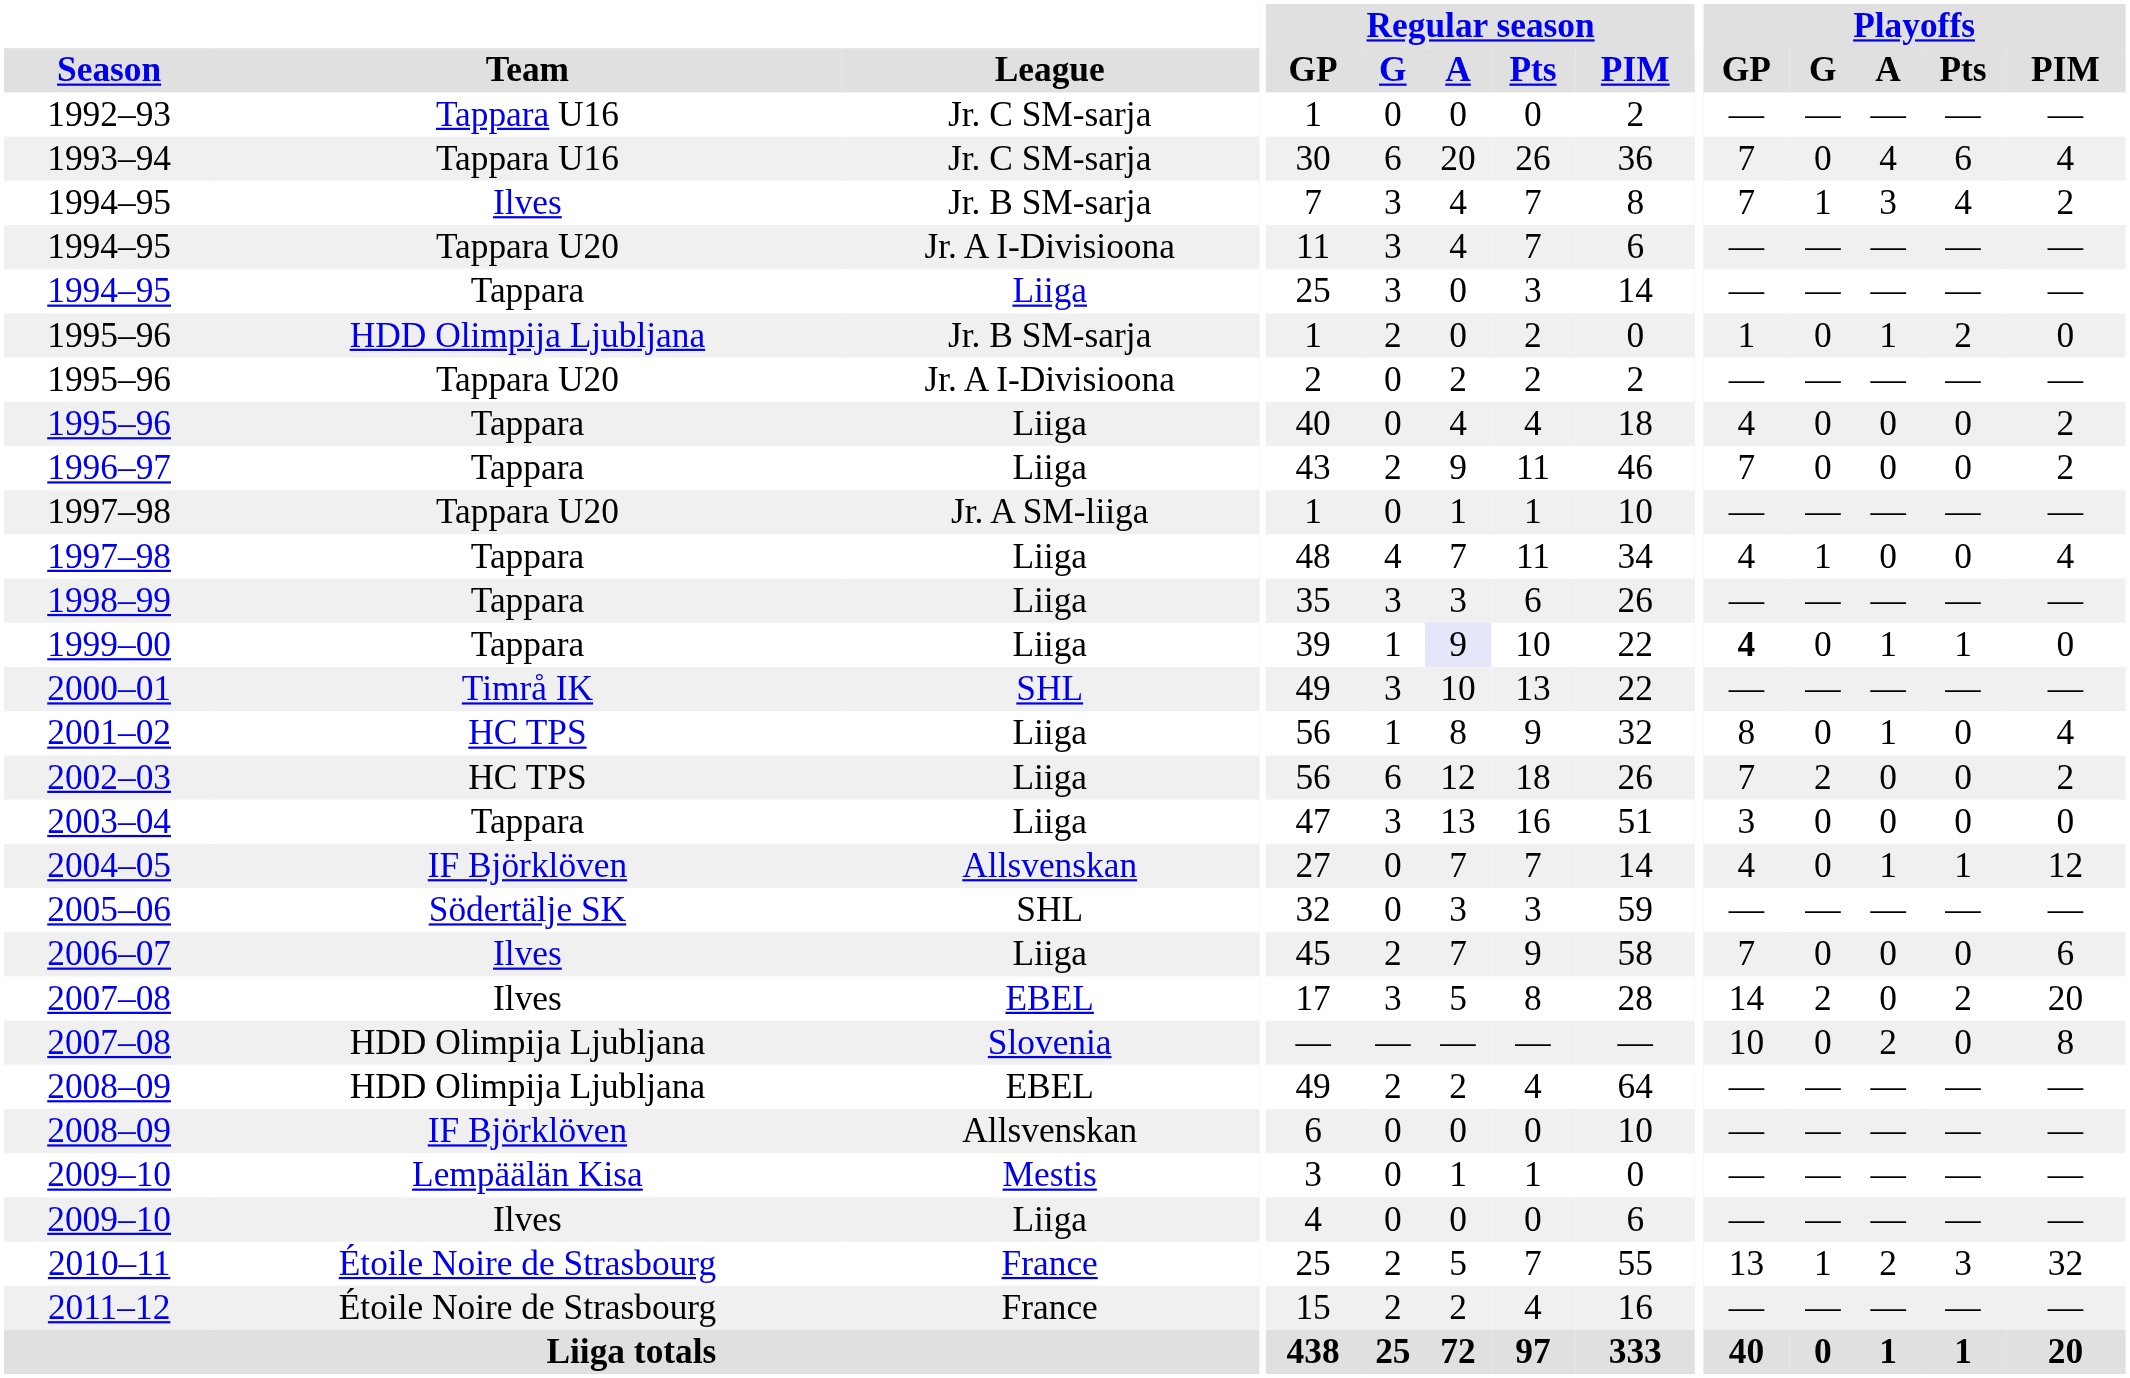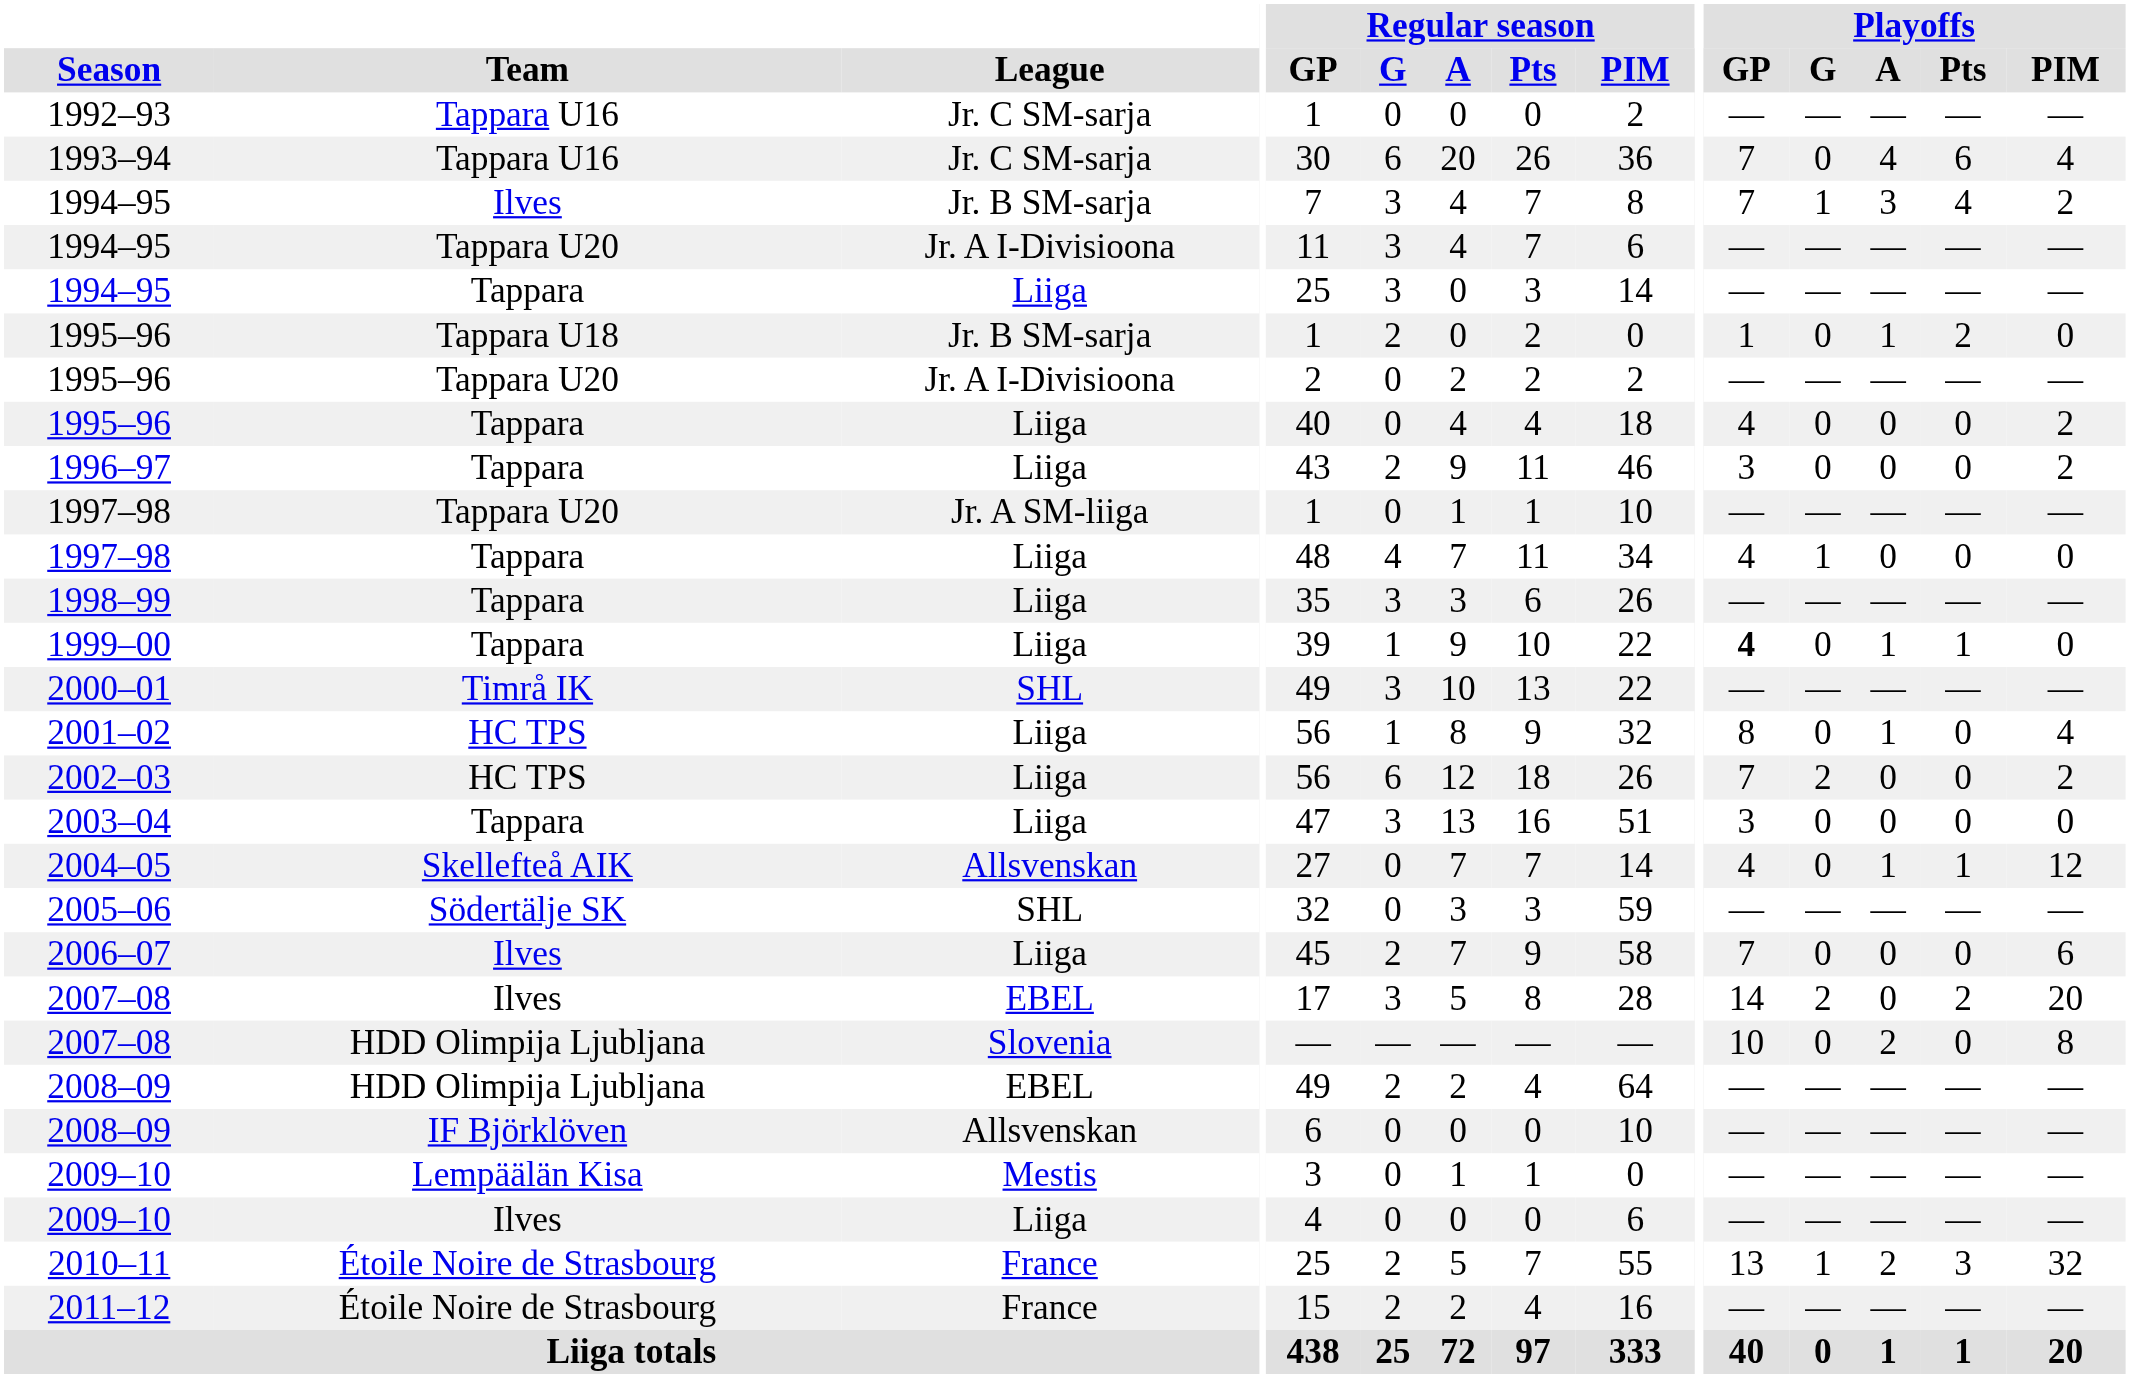 <table border="0" cellpadding="1" cellspacing="0" style="text-align:center; width:60em">
 <tr bgcolor="#e0e0e0">
 <th colspan="3" bgcolor="#ffffff"></th>
 <th rowspan="99" bgcolor="#ffffff"></th>
 <th colspan="5"><a href='#'>Regular season</a></th>
 <th rowspan="99" bgcolor="#ffffff"></th>
 <th colspan="5"><a href='#'>Playoffs</a></th>
 </tr>
 <tr bgcolor="#e0e0e0">
 <th><a href='#'>Season</a></th>
 <th>Team</th>
 <th>League</th>
 <th>GP</th>
 <th><a href='#'>G</a></th>
 <th><a href='#'>A</a></th>
 <th><a href='#'>Pts</a></th>
 <th><a href='#'>PIM</a></th>
 <th>GP</th>
 <th>G</th>
 <th>A</th>
 <th>Pts</th>
 <th>PIM</th>
 </tr>
 <tr>
 <td>1992–93</td>
 <td><a href='#'>Tappara</a> U16</td>
 <td>Jr. C SM-sarja</td>
 <td>1</td>
 <td>0</td>
 <td>0</td>
 <td>0</td>
 <td>2</td>
 <td>—</td>
 <td>—</td>
 <td>—</td>
 <td>—</td>
 <td>—</td>
 </tr>
 <tr bgcolor="#f0f0f0">
 <td>1993–94</td>
 <td>Tappara U16</td>
 <td>Jr. C SM-sarja</td>
 <td>30</td>
 <td>6</td>
 <td>20</td>
 <td>26</td>
 <td>36</td>
 <td>7</td>
 <td>0</td>
 <td>4</td>
 <td>6</td>
 <td>4</td>
 </tr>
 <tr>
 <td>1994–95</td>
 <td><a href='#'>Ilves</a></td>
 <td>Jr. B SM-sarja</td>
 <td>7</td>
 <td>3</td>
 <td>4</td>
 <td>7</td>
 <td>8</td>
 <td>7</td>
 <td>1</td>
 <td>3</td>
 <td>4</td>
 <td>2</td>
 </tr>
 <tr bgcolor="#f0f0f0">
 <td>1994–95</td>
 <td>Tappara U20</td>
 <td>Jr. A I-Divisioona</td>
 <td>11</td>
 <td>3</td>
 <td>4</td>
 <td>7</td>
 <td>6</td>
 <td>—</td>
 <td>—</td>
 <td>—</td>
 <td>—</td>
 <td>—</td>
 </tr>
 <tr>
 <td><a href='#'>1994–95</a></td>
 <td>Tappara</td>
 <td><a href='#'>Liiga</a></td>
 <td>25</td>
 <td>3</td>
 <td>0</td>
 <td>3</td>
 <td>14</td>
 <td>—</td>
 <td>—</td>
 <td>—</td>
 <td>—</td>
 <td>—</td>
 </tr>
 <tr bgcolor="#f0f0f0">
 <td>1995–96</td>
-<td><a href='#'>HDD Olimpija Ljubljana</a></td>
+<td>Tappara U18</td>
 <td>Jr. B SM-sarja</td>
 <td>1</td>
 <td>2</td>
 <td>0</td>
 <td>2</td>
 <td>0</td>
 <td>1</td>
 <td>0</td>
 <td>1</td>
 <td>2</td>
 <td>0</td>
 </tr>
 <tr>
 <td>1995–96</td>
 <td>Tappara U20</td>
 <td>Jr. A I-Divisioona</td>
 <td>2</td>
 <td>0</td>
 <td>2</td>
 <td>2</td>
 <td>2</td>
 <td>—</td>
 <td>—</td>
 <td>—</td>
 <td>—</td>
 <td>—</td>
 </tr>
 <tr bgcolor="#f0f0f0">
 <td><a href='#'>1995–96</a></td>
 <td>Tappara</td>
 <td>Liiga</td>
 <td>40</td>
 <td>0</td>
 <td>4</td>
 <td>4</td>
 <td>18</td>
 <td>4</td>
 <td>0</td>
 <td>0</td>
 <td>0</td>
 <td>2</td>
 </tr>
 <tr>
 <td><a href='#'>1996–97</a></td>
 <td>Tappara</td>
 <td>Liiga</td>
 <td>43</td>
 <td>2</td>
 <td>9</td>
 <td>11</td>
 <td>46</td>
-<td>7</td>
+<td>3</td>
 <td>0</td>
 <td>0</td>
 <td>0</td>
 <td>2</td>
 </tr>
 <tr bgcolor="#f0f0f0">
 <td>1997–98</td>
 <td>Tappara U20</td>
 <td>Jr. A SM-liiga</td>
 <td>1</td>
 <td>0</td>
 <td>1</td>
 <td>1</td>
 <td>10</td>
 <td>—</td>
 <td>—</td>
 <td>—</td>
 <td>—</td>
 <td>—</td>
 </tr>
 <tr>
 <td><a href='#'>1997–98</a></td>
 <td>Tappara</td>
 <td>Liiga</td>
 <td>48</td>
 <td>4</td>
 <td>7</td>
 <td>11</td>
 <td>34</td>
 <td>4</td>
 <td>1</td>
 <td>0</td>
 <td>0</td>
-<td>4</td>
+<td>0</td>
 </tr>
 <tr bgcolor="#f0f0f0">
 <td><a href='#'>1998–99</a></td>
 <td>Tappara</td>
 <td>Liiga</td>
 <td>35</td>
 <td>3</td>
 <td>3</td>
 <td>6</td>
 <td>26</td>
 <td>—</td>
 <td>—</td>
 <td>—</td>
 <td>—</td>
 <td>—</td>
 </tr>
 <tr>
 <td><a href='#'>1999–00</a></td>
 <td>Tappara</td>
 <td>Liiga</td>
 <td>39</td>
 <td>1</td>
-<td style="background: lavender;">9</td>
+<td>9</td>
 <td>10</td>
 <td>22</td>
 <td><strong>4</strong></td>
 <td>0</td>
 <td>1</td>
 <td>1</td>
 <td>0</td>
 </tr>
 <tr bgcolor="#f0f0f0">
 <td><a href='#'>2000–01</a></td>
 <td><a href='#'>Timrå IK</a></td>
 <td><a href='#'>SHL</a></td>
 <td>49</td>
 <td>3</td>
 <td>10</td>
 <td>13</td>
 <td>22</td>
 <td>—</td>
 <td>—</td>
 <td>—</td>
 <td>—</td>
 <td>—</td>
 </tr>
 <tr>
 <td><a href='#'>2001–02</a></td>
 <td><a href='#'>HC TPS</a></td>
 <td>Liiga</td>
 <td>56</td>
 <td>1</td>
 <td>8</td>
 <td>9</td>
 <td>32</td>
 <td>8</td>
 <td>0</td>
 <td>1</td>
 <td>0</td>
 <td>4</td>
 </tr>
 <tr bgcolor="#f0f0f0">
 <td><a href='#'>2002–03</a></td>
 <td>HC TPS</td>
 <td>Liiga</td>
 <td>56</td>
 <td>6</td>
 <td>12</td>
 <td>18</td>
 <td>26</td>
 <td>7</td>
 <td>2</td>
 <td>0</td>
 <td>0</td>
 <td>2</td>
 </tr>
 <tr>
 <td><a href='#'>2003–04</a></td>
 <td>Tappara</td>
 <td>Liiga</td>
 <td>47</td>
 <td>3</td>
 <td>13</td>
 <td>16</td>
 <td>51</td>
 <td>3</td>
 <td>0</td>
 <td>0</td>
 <td>0</td>
 <td>0</td>
 </tr>
 <tr bgcolor="#f0f0f0">
 <td><a href='#'>2004–05</a></td>
-<td><a href='#'>IF Björklöven</a></td>
+<td><a href='#'>Skellefteå AIK</a></td>
 <td><a href='#'>Allsvenskan</a></td>
 <td>27</td>
 <td>0</td>
 <td>7</td>
 <td>7</td>
 <td>14</td>
 <td>4</td>
 <td>0</td>
 <td>1</td>
 <td>1</td>
 <td>12</td>
 </tr>
 <tr>
 <td><a href='#'>2005–06</a></td>
 <td><a href='#'>Södertälje SK</a></td>
 <td>SHL</td>
 <td>32</td>
 <td>0</td>
 <td>3</td>
 <td>3</td>
 <td>59</td>
 <td>—</td>
 <td>—</td>
 <td>—</td>
 <td>—</td>
 <td>—</td>
 </tr>
 <tr bgcolor="#f0f0f0">
 <td><a href='#'>2006–07</a></td>
 <td><a href='#'>Ilves</a></td>
 <td>Liiga</td>
 <td>45</td>
 <td>2</td>
 <td>7</td>
 <td>9</td>
 <td>58</td>
 <td>7</td>
 <td>0</td>
 <td>0</td>
 <td>0</td>
 <td>6</td>
 </tr>
 <tr>
 <td><a href='#'>2007–08</a></td>
 <td>Ilves</td>
 <td><a href='#'>EBEL</a></td>
 <td>17</td>
 <td>3</td>
 <td>5</td>
 <td>8</td>
 <td>28</td>
 <td>14</td>
 <td>2</td>
 <td>0</td>
 <td>2</td>
 <td>20</td>
 </tr>
 <tr bgcolor="#f0f0f0">
 <td><a href='#'>2007–08</a></td>
 <td>HDD Olimpija Ljubljana</td>
 <td><a href='#'>Slovenia</a></td>
 <td>—</td>
 <td>—</td>
 <td>—</td>
 <td>—</td>
 <td>—</td>
 <td>10</td>
 <td>0</td>
 <td>2</td>
 <td>0</td>
 <td>8</td>
 </tr>
 <tr>
 <td><a href='#'>2008–09</a></td>
 <td>HDD Olimpija Ljubljana</td>
 <td>EBEL</td>
 <td>49</td>
 <td>2</td>
 <td>2</td>
 <td>4</td>
 <td>64</td>
 <td>—</td>
 <td>—</td>
 <td>—</td>
 <td>—</td>
 <td>—</td>
 </tr>
 <tr bgcolor="#f0f0f0">
 <td><a href='#'>2008–09</a></td>
 <td><a href='#'>IF Björklöven</a></td>
 <td>Allsvenskan</td>
 <td>6</td>
 <td>0</td>
 <td>0</td>
 <td>0</td>
 <td>10</td>
 <td>—</td>
 <td>—</td>
 <td>—</td>
 <td>—</td>
 <td>—</td>
 </tr>
 <tr>
 <td><a href='#'>2009–10</a></td>
 <td><a href='#'>Lempäälän Kisa</a></td>
 <td><a href='#'>Mestis</a></td>
 <td>3</td>
 <td>0</td>
 <td>1</td>
 <td>1</td>
 <td>0</td>
 <td>—</td>
 <td>—</td>
 <td>—</td>
 <td>—</td>
 <td>—</td>
 </tr>
 <tr bgcolor="#f0f0f0">
 <td><a href='#'>2009–10</a></td>
 <td>Ilves</td>
 <td>Liiga</td>
 <td>4</td>
 <td>0</td>
 <td>0</td>
 <td>0</td>
 <td>6</td>
 <td>—</td>
 <td>—</td>
 <td>—</td>
 <td>—</td>
 <td>—</td>
 </tr>
 <tr>
 <td><a href='#'>2010–11</a></td>
 <td><a href='#'>Étoile Noire de Strasbourg</a></td>
 <td><a href='#'>France</a></td>
 <td>25</td>
 <td>2</td>
 <td>5</td>
 <td>7</td>
 <td>55</td>
 <td>13</td>
 <td>1</td>
 <td>2</td>
 <td>3</td>
 <td>32</td>
 </tr>
 <tr bgcolor="#f0f0f0">
 <td><a href='#'>2011–12</a></td>
 <td>Étoile Noire de Strasbourg</td>
 <td>France</td>
 <td>15</td>
 <td>2</td>
 <td>2</td>
 <td>4</td>
 <td>16</td>
 <td>—</td>
 <td>—</td>
 <td>—</td>
 <td>—</td>
 <td>—</td>
 </tr>
 <tr>
 </tr>
 <tr ALIGN="center" bgcolor="#e0e0e0">
 <th colspan="3">Liiga totals</th>
 <th ALIGN="center">438</th>
 <th ALIGN="center">25</th>
 <th ALIGN="center">72</th>
 <th ALIGN="center">97</th>
 <th ALIGN="center">333</th>
 <th ALIGN="center">40</th>
 <th ALIGN="center">0</th>
 <th ALIGN="center">1</th>
 <th ALIGN="center">1</th>
 <th ALIGN="center">20</th>
 </tr>
 </table>
